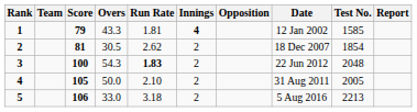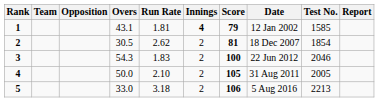 <table class="wikitable" style="text-align:center">
 <tr>
 <th scope="col">Rank</th>
 <th scope="col">Team</th>
-<th scope="col">Score</th>
+<th scope="col">Opposition</th>
 <th scope="col">Overs</th>
 <th scope="col">Run Rate</th>
 <th scope="col">Innings</th>
-<th scope="col">Opposition</th>
+<th scope="col">Score</th>
 <th scope="col">Date</th>
 <th scope="col">Test No.</th>
 <th scope="col">Report</th>
 </tr>
 <tr>
 <td><strong>1</strong></td>
 <td></td>
-<td><strong>79</strong></td>
-<td>43.3</td>
+<td></td>
+<td>43.1</td>
 <td>1.81</td>
 <td><strong>4</strong></td>
-<td></td>
+<td><strong>79</strong></td>
 <td>12 Jan 2002</td>
 <td>1585</td>
 <td></td>
 </tr>
 <tr>
 <td><strong>2</strong></td>
 <td></td>
-<td><strong>81</strong></td>
+<td></td>
 <td>30.5</td>
 <td>2.62</td>
 <td>2</td>
-<td></td>
+<td><strong>81</strong></td>
 <td>18 Dec 2007</td>
 <td>1854</td>
 <td></td>
 </tr>
 <tr>
 <td><strong>3</strong></td>
 <td></td>
+<td></td>
+<td>54.3</td>
+<td>1.83</td>
+<td>2</td>
 <td><strong>100</strong></td>
-<td>54.3</td>
-<td><strong>1.83</strong></td>
-<td>2</td>
-<td></td>
 <td>22 Jun 2012</td>
-<td>2048</td>
+<td>2046</td>
 <td></td>
 </tr>
 <tr>
 <td><strong>4</strong></td>
 <td></td>
-<td><strong>105</strong></td>
+<td></td>
 <td>50.0</td>
 <td>2.10</td>
 <td>2</td>
-<td></td>
+<td><strong>105</strong></td>
 <td>31 Aug 2011</td>
 <td>2005</td>
 <td></td>
 </tr>
 <tr>
 <td><strong>5</strong></td>
 <td></td>
-<td><strong>106</strong></td>
+<td></td>
 <td>33.0</td>
 <td>3.18</td>
 <td>2</td>
-<td></td>
+<td><strong>106</strong></td>
 <td>5 Aug 2016</td>
 <td>2213</td>
 <td></td>
 </tr>
 </table>
